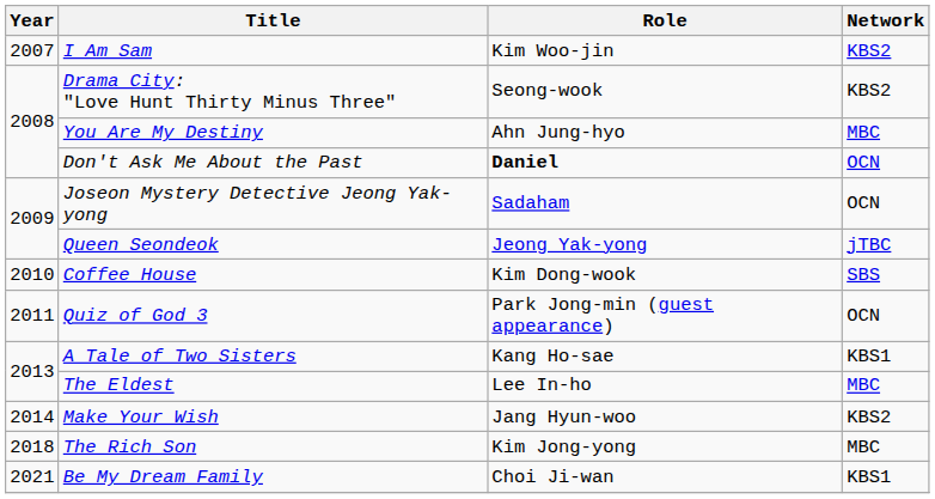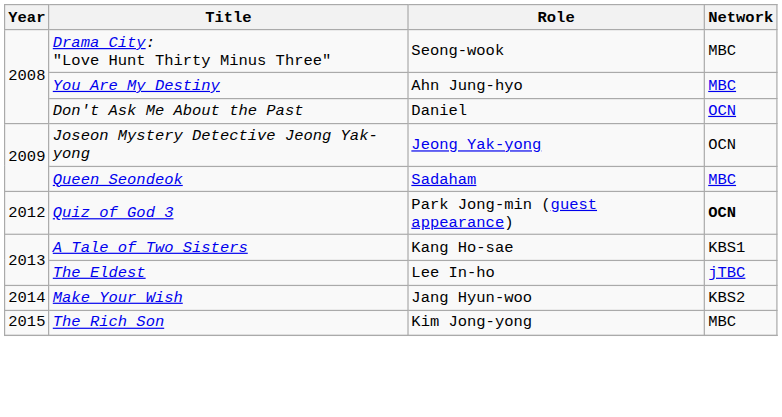 <table class="wikitable" style="width:650px">
 <tr>
 <th width=10>Year</th>
 <th>Title</th>
 <th>Role</th>
 <th>Network</th>
 </tr>
 <tr>
-<td>2007</td>
-<td><em><a href='#'>I Am Sam</a></em></td>
-<td>Kim Woo-jin</td>
-<td><a href='#'>KBS2</a></td>
-</tr>
-<tr>
 <td rowspan=3>2008</td>
 <td><em><a href='#'>Drama City</a>:</em><br>"Love Hunt Thirty Minus Three"</td>
 <td>Seong-wook</td>
-<td>KBS2</td>
+<td>MBC</td>
 </tr>
 <tr>
 <td><em><a href='#'>You Are My Destiny</a></em></td>
 <td>Ahn Jung-hyo</td>
 <td><a href='#'>MBC</a></td>
 </tr>
 <tr>
 <td><em>Don't Ask Me About the Past</em></td>
-<td><strong>Daniel</strong></td>
+<td>Daniel</td>
 <td><a href='#'>OCN</a></td>
 </tr>
 <tr>
 <td rowspan=2>2009</td>
 <td><em>Joseon Mystery Detective Jeong Yak-yong</em></td>
-<td><a href='#'>Sadaham</a></td>
+<td><a href='#'>Jeong Yak-yong</a></td>
 <td>OCN</td>
 </tr>
 <tr>
 <td><em><a href='#'>Queen Seondeok</a></em></td>
-<td><a href='#'>Jeong Yak-yong</a></td>
-<td><a href='#'>jTBC</a></td>
+<td><a href='#'>Sadaham</a></td>
+<td><a href='#'>MBC</a></td>
 </tr>
 <tr>
-<td>2010</td>
-<td><em><a href='#'>Coffee House</a></em></td>
-<td>Kim Dong-wook</td>
-<td><a href='#'>SBS</a></td>
-</tr>
-<tr>
-<td>2011</td>
+<td>2012</td>
 <td><em><a href='#'>Quiz of God 3</a></em></td>
 <td>Park Jong-min (<a href='#'>guest appearance</a>)</td>
-<td>OCN</td>
+<td><strong>OCN</strong></td>
 </tr>
 <tr>
 <td rowspan=2>2013</td>
 <td><em><a href='#'>A Tale of Two Sisters</a></em></td>
 <td>Kang Ho-sae</td>
 <td>KBS1</td>
 </tr>
 <tr>
 <td><em><a href='#'>The Eldest</a></em></td>
 <td>Lee In-ho</td>
-<td><a href='#'>MBC</a></td>
+<td><a href='#'>jTBC</a></td>
 </tr>
 <tr>
 <td>2014</td>
 <td><em><a href='#'>Make Your Wish</a></em></td>
 <td>Jang Hyun-woo</td>
 <td>KBS2</td>
 </tr>
 <tr>
-<td>2018</td>
+<td>2015</td>
 <td><em><a href='#'>The Rich Son</a></em></td>
 <td>Kim Jong-yong</td>
 <td>MBC</td>
 </tr>
 <tr>
-<td>2021</td>
-<td><em><a href='#'>Be My Dream Family</a></em></td>
-<td>Choi Ji-wan</td>
-<td>KBS1</td>
-</tr>
-<tr>
 </tr>
 </table>
